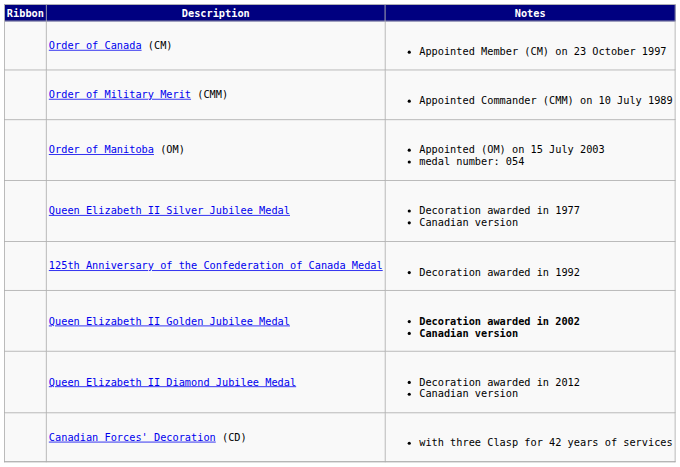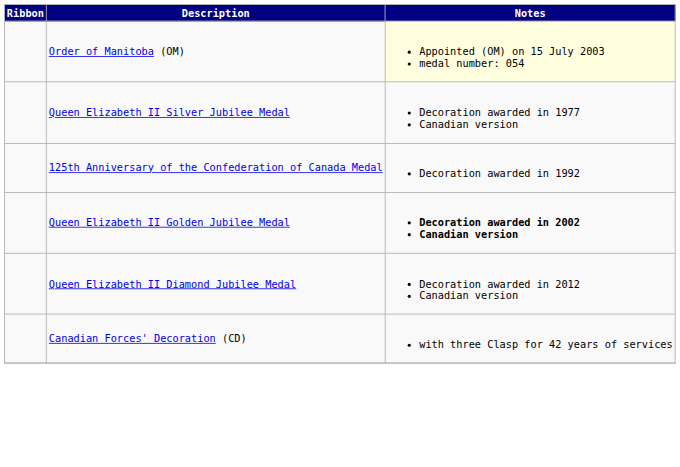 <table class="wikitable">
 <tr style="background:Navy;color:White" align="center">
 <td><strong>Ribbon</strong></td>
 <td><strong>Description</strong></td>
 <td><strong>Notes</strong></td>
 </tr>
 <tr>
 <td></td>
-<td><a href='#'>Order of Canada</a> (CM)</td>
-<td><br><ul><li>Appointed Member (CM) on 23 October 1997</li></ul></td>
-</tr>
-<tr>
-<td></td>
-<td><a href='#'>Order of Military Merit</a> (CMM)</td>
-<td><br><ul><li>Appointed Commander (CMM) on 10 July 1989</li></ul></td>
-</tr>
-<tr>
-<td></td>
 <td><a href='#'>Order of Manitoba</a> (OM)</td>
-<td><br><ul><li>Appointed (OM) on 15 July 2003</li><li>medal number: 054</li></ul></td>
+<td style="background: lightyellow;"><br><ul><li>Appointed (OM) on 15 July 2003</li><li>medal number: 054</li></ul></td>
 </tr>
 <tr>
 <td></td>
 <td><a href='#'>Queen Elizabeth II Silver Jubilee Medal</a></td>
 <td><br><ul><li>Decoration awarded in 1977</li><li>Canadian version</li></ul></td>
 </tr>
 <tr>
 <td></td>
 <td><a href='#'>125th Anniversary of the Confederation of Canada Medal</a></td>
 <td><br><ul><li>Decoration awarded in 1992</li></ul></td>
 </tr>
 <tr>
 <td></td>
 <td><a href='#'>Queen Elizabeth II Golden Jubilee Medal</a></td>
 <td><strong><br><ul><li>Decoration awarded in 2002</li><li>Canadian version</li></ul></strong></td>
 </tr>
 <tr>
 <td></td>
 <td><a href='#'>Queen Elizabeth II Diamond Jubilee Medal</a></td>
 <td><br><ul><li>Decoration awarded in 2012</li><li>Canadian version</li></ul></td>
 </tr>
 <tr>
 <td></td>
 <td><a href='#'>Canadian Forces' Decoration</a> (CD)</td>
 <td><br><ul><li>with three Clasp for 42 years of services</li></ul></td>
 </tr>
 <tr>
 </tr>
 </table>
